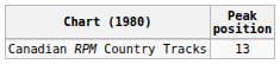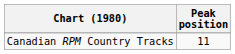 <table class="wikitable sortable">
 <tr>
 <th align="left">Chart (1980)</th>
 <th align="center">Peak<br>position</th>
 </tr>
 <tr>
 </tr>
 <tr>
 <td align="left">Canadian <em>RPM</em> Country Tracks</td>
-<td align="center">13</td>
+<td align="center">11</td>
 </tr>
 </table>
